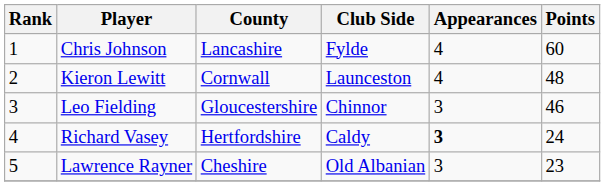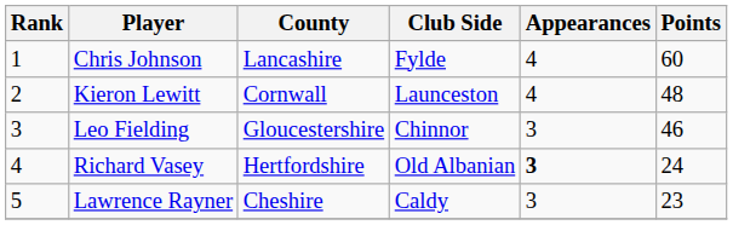 <table class="wikitable">
 <tr>
 <th>Rank</th>
 <th>Player</th>
 <th>County</th>
 <th>Club Side</th>
 <th>Appearances</th>
 <th>Points</th>
 </tr>
 <tr>
 <td>1</td>
 <td> <a href='#'>Chris Johnson</a></td>
 <td><a href='#'>Lancashire</a></td>
 <td><a href='#'>Fylde</a></td>
 <td>4</td>
 <td>60</td>
 </tr>
 <tr>
 <td>2</td>
 <td> <a href='#'>Kieron Lewitt</a></td>
 <td><a href='#'>Cornwall</a></td>
 <td><a href='#'>Launceston</a></td>
 <td>4</td>
 <td>48</td>
 </tr>
 <tr>
 <td>3</td>
 <td> <a href='#'>Leo Fielding</a></td>
 <td><a href='#'>Gloucestershire</a></td>
 <td><a href='#'>Chinnor</a></td>
 <td>3</td>
 <td>46</td>
 </tr>
 <tr>
 <td>4</td>
 <td> <a href='#'>Richard Vasey</a></td>
 <td><a href='#'>Hertfordshire</a></td>
-<td><a href='#'>Caldy</a></td>
+<td><a href='#'>Old Albanian</a></td>
 <td><strong>3</strong></td>
 <td>24</td>
 </tr>
 <tr>
 <td>5</td>
 <td> <a href='#'>Lawrence Rayner</a></td>
 <td><a href='#'>Cheshire</a></td>
-<td><a href='#'>Old Albanian</a></td>
+<td><a href='#'>Caldy</a></td>
 <td>3</td>
 <td>23</td>
 </tr>
 <tr>
 </tr>
 </table>
